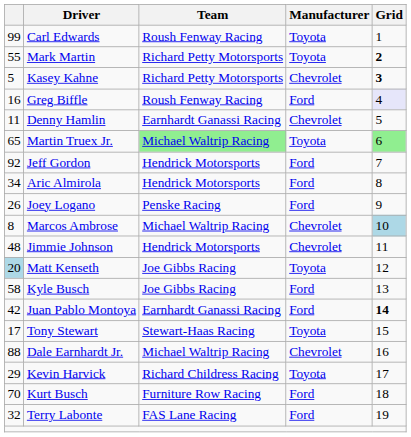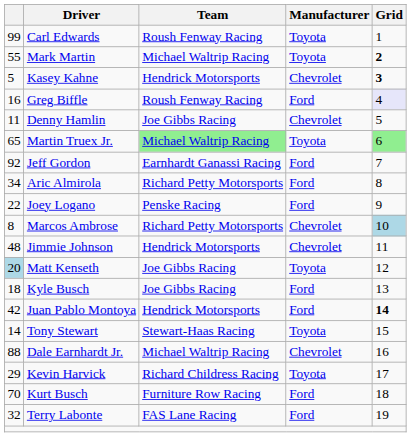 <table class="wikitable">
 <tr>
 <th></th>
 <th>Driver</th>
 <th>Team</th>
 <th>Manufacturer</th>
 <th>Grid</th>
 </tr>
 <tr>
 <td>99</td>
 <td><a href='#'>Carl Edwards</a></td>
 <td><a href='#'>Roush Fenway Racing</a></td>
 <td><a href='#'>Toyota</a></td>
 <td>1</td>
 </tr>
 <tr>
 <td>55</td>
 <td><a href='#'>Mark Martin</a></td>
-<td><a href='#'>Richard Petty Motorsports</a></td>
+<td><a href='#'>Michael Waltrip Racing</a></td>
 <td><a href='#'>Toyota</a></td>
 <td><strong>2</strong></td>
 </tr>
 <tr>
 <td>5</td>
 <td><a href='#'>Kasey Kahne</a></td>
-<td><a href='#'>Richard Petty Motorsports</a></td>
+<td><a href='#'>Hendrick Motorsports</a></td>
 <td><a href='#'>Chevrolet</a></td>
 <td><strong>3</strong></td>
 </tr>
 <tr>
 <td>16</td>
 <td><a href='#'>Greg Biffle</a></td>
 <td><a href='#'>Roush Fenway Racing</a></td>
 <td><a href='#'>Ford</a></td>
 <td style="background: lavender;">4</td>
 </tr>
 <tr>
 <td>11</td>
 <td><a href='#'>Denny Hamlin</a></td>
-<td><a href='#'>Earnhardt Ganassi Racing</a></td>
+<td><a href='#'>Joe Gibbs Racing</a></td>
 <td><a href='#'>Chevrolet</a></td>
 <td>5</td>
 </tr>
 <tr>
 <td>65</td>
 <td><a href='#'>Martin Truex Jr.</a></td>
 <td style="background: lightgreen;"><a href='#'>Michael Waltrip Racing</a></td>
 <td><a href='#'>Toyota</a></td>
 <td style="background: lightgreen;">6</td>
 </tr>
 <tr>
 <td>92</td>
 <td><a href='#'>Jeff Gordon</a></td>
-<td><a href='#'>Hendrick Motorsports</a></td>
+<td><a href='#'>Earnhardt Ganassi Racing</a></td>
 <td><a href='#'>Ford</a></td>
 <td>7</td>
 </tr>
 <tr>
 <td>34</td>
 <td><a href='#'>Aric Almirola</a></td>
-<td><a href='#'>Hendrick Motorsports</a></td>
+<td><a href='#'>Richard Petty Motorsports</a></td>
 <td><a href='#'>Ford</a></td>
 <td>8</td>
 </tr>
 <tr>
-<td>26</td>
+<td>22</td>
 <td><a href='#'>Joey Logano</a></td>
 <td><a href='#'>Penske Racing</a></td>
 <td><a href='#'>Ford</a></td>
 <td>9</td>
 </tr>
 <tr>
 <td>8</td>
 <td><a href='#'>Marcos Ambrose</a></td>
-<td><a href='#'>Michael Waltrip Racing</a></td>
+<td><a href='#'>Richard Petty Motorsports</a></td>
 <td><a href='#'>Chevrolet</a></td>
 <td style="background: lightblue;">10</td>
 </tr>
 <tr>
 <td>48</td>
 <td><a href='#'>Jimmie Johnson</a></td>
 <td><a href='#'>Hendrick Motorsports</a></td>
 <td><a href='#'>Chevrolet</a></td>
 <td>11</td>
 </tr>
 <tr>
 <td style="background: lightblue;">20</td>
 <td><a href='#'>Matt Kenseth</a></td>
 <td><a href='#'>Joe Gibbs Racing</a></td>
 <td><a href='#'>Toyota</a></td>
 <td>12</td>
 </tr>
 <tr>
-<td>58</td>
+<td>18</td>
 <td><a href='#'>Kyle Busch</a></td>
 <td><a href='#'>Joe Gibbs Racing</a></td>
 <td><a href='#'>Ford</a></td>
 <td>13</td>
 </tr>
 <tr>
 <td>42</td>
 <td><a href='#'>Juan Pablo Montoya</a></td>
-<td><a href='#'>Earnhardt Ganassi Racing</a></td>
+<td><a href='#'>Hendrick Motorsports</a></td>
 <td><a href='#'>Ford</a></td>
 <td><strong>14</strong></td>
 </tr>
 <tr>
-<td>17</td>
+<td>14</td>
 <td><a href='#'>Tony Stewart</a></td>
 <td><a href='#'>Stewart-Haas Racing</a></td>
 <td><a href='#'>Toyota</a></td>
 <td>15</td>
 </tr>
 <tr>
 <td>88</td>
 <td><a href='#'>Dale Earnhardt Jr.</a></td>
 <td><a href='#'>Michael Waltrip Racing</a></td>
 <td><a href='#'>Chevrolet</a></td>
 <td>16</td>
 </tr>
 <tr>
 <td>29</td>
 <td><a href='#'>Kevin Harvick</a></td>
 <td><a href='#'>Richard Childress Racing</a></td>
 <td><a href='#'>Toyota</a></td>
 <td>17</td>
 </tr>
 <tr>
 <td>70</td>
 <td><a href='#'>Kurt Busch</a></td>
 <td><a href='#'>Furniture Row Racing</a></td>
 <td><a href='#'>Ford</a></td>
 <td>18</td>
 </tr>
 <tr>
 <td>32</td>
 <td><a href='#'>Terry Labonte</a></td>
 <td><a href='#'>FAS Lane Racing</a></td>
 <td><a href='#'>Ford</a></td>
 <td>19</td>
 </tr>
 <tr>
 <td colspan="8"></td>
 </tr>
 </table>
